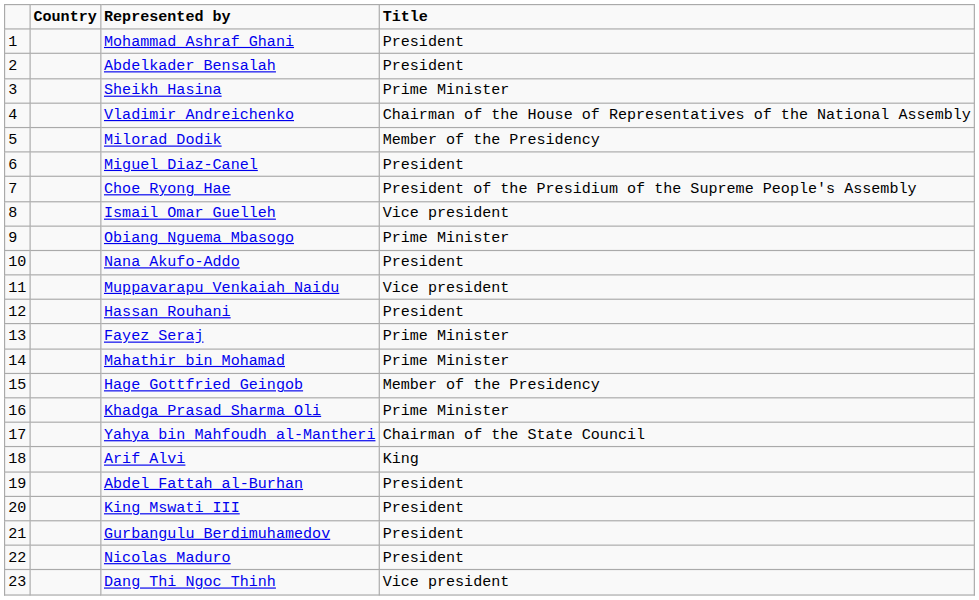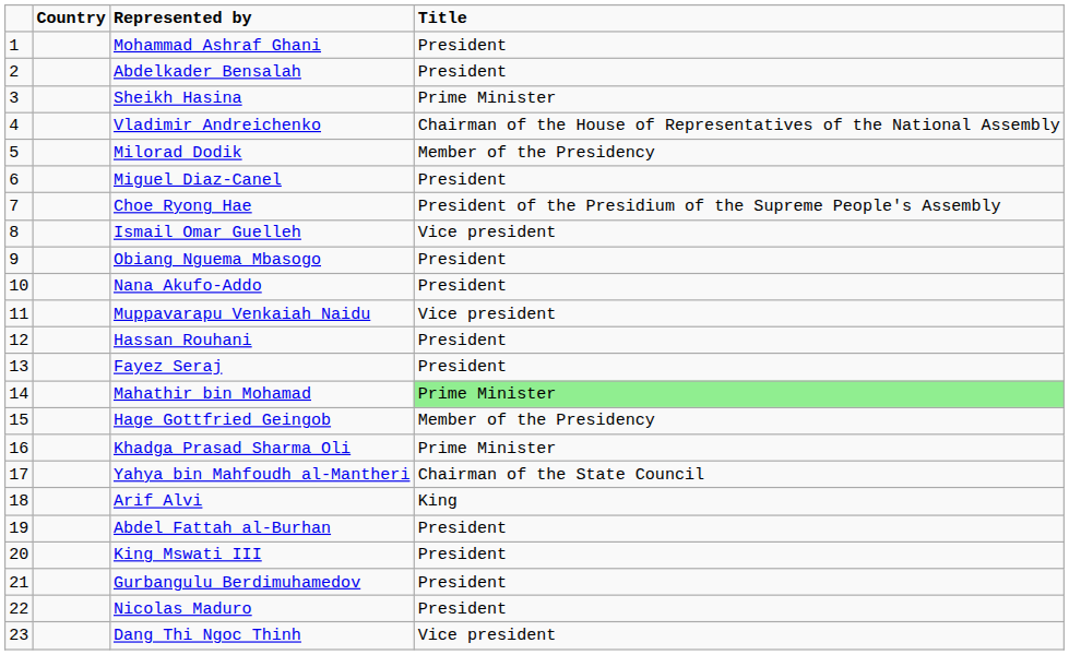 <table class="wikitable">
 <tr>
 <td></td>
 <td><strong>Country</strong></td>
 <td><strong>Represented by</strong></td>
 <td><strong>Title</strong></td>
 </tr>
 <tr>
 <td>1</td>
 <td></td>
 <td><a href='#'>Mohammad Ashraf Ghani</a></td>
 <td>President</td>
 </tr>
 <tr>
 <td>2</td>
 <td></td>
 <td><a href='#'>Abdelkader Bensalah</a></td>
 <td>President</td>
 </tr>
 <tr>
 <td>3</td>
 <td></td>
 <td><a href='#'>Sheikh Hasina</a></td>
 <td>Prime Minister</td>
 </tr>
 <tr>
 <td>4</td>
 <td></td>
 <td><a href='#'>Vladimir Andreichenko</a></td>
 <td>Chairman of the House of Representatives of the National Assembly</td>
 </tr>
 <tr>
 <td>5</td>
 <td></td>
 <td><a href='#'>Milorad Dodik</a></td>
 <td>Member of the Presidency</td>
 </tr>
 <tr>
 <td>6</td>
 <td></td>
 <td><a href='#'>Miguel Diaz-Canel</a></td>
 <td>President</td>
 </tr>
 <tr>
 <td>7</td>
 <td></td>
 <td><a href='#'>Choe Ryong Hae</a></td>
 <td>President of the Presidium of the Supreme People's Assembly</td>
 </tr>
 <tr>
 <td>8</td>
 <td></td>
 <td><a href='#'>Ismail Omar Guelleh</a></td>
 <td>Vice president</td>
 </tr>
 <tr>
 <td>9</td>
 <td></td>
 <td><a href='#'>Obiang Nguema Mbasogo</a></td>
-<td>Prime Minister</td>
+<td>President</td>
 </tr>
 <tr>
 <td>10</td>
 <td></td>
 <td><a href='#'>Nana Akufo-Addo</a></td>
 <td>President</td>
 </tr>
 <tr>
 <td>11</td>
 <td></td>
 <td><a href='#'>Muppavarapu Venkaiah Naidu</a></td>
 <td>Vice president</td>
 </tr>
 <tr>
 <td>12</td>
 <td></td>
 <td><a href='#'>Hassan Rouhani</a></td>
 <td>President</td>
 </tr>
 <tr>
 <td>13</td>
 <td></td>
 <td><a href='#'>Fayez Seraj</a></td>
-<td>Prime Minister</td>
+<td>President</td>
 </tr>
 <tr>
 <td>14</td>
 <td></td>
 <td><a href='#'>Mahathir bin Mohamad</a></td>
-<td>Prime Minister</td>
+<td style="background: lightgreen;">Prime Minister</td>
 </tr>
 <tr>
 <td>15</td>
 <td></td>
 <td><a href='#'>Hage Gottfried Geingob</a></td>
 <td>Member of the Presidency</td>
 </tr>
 <tr>
 <td>16</td>
 <td></td>
 <td><a href='#'>Khadga Prasad Sharma Oli</a></td>
 <td>Prime Minister</td>
 </tr>
 <tr>
 <td>17</td>
 <td></td>
 <td><a href='#'>Yahya bin Mahfoudh al-Mantheri</a></td>
 <td>Chairman of the State Council</td>
 </tr>
 <tr>
 <td>18</td>
 <td></td>
 <td><a href='#'>Arif Alvi</a></td>
 <td>King</td>
 </tr>
 <tr>
 <td>19</td>
 <td></td>
 <td><a href='#'>Abdel Fattah al-Burhan</a></td>
 <td>President</td>
 </tr>
 <tr>
 <td>20</td>
 <td></td>
 <td><a href='#'>King Mswati III</a></td>
 <td>President</td>
 </tr>
 <tr>
 <td>21</td>
 <td></td>
 <td><a href='#'>Gurbangulu Berdimuhamedov</a></td>
 <td>President</td>
 </tr>
 <tr>
 <td>22</td>
 <td></td>
 <td><a href='#'>Nicolas Maduro</a></td>
 <td>President</td>
 </tr>
 <tr>
 <td>23</td>
 <td></td>
 <td><a href='#'>Dang Thi Ngoc Thinh</a></td>
 <td>Vice president</td>
 </tr>
 </table>
